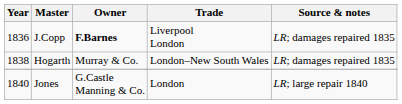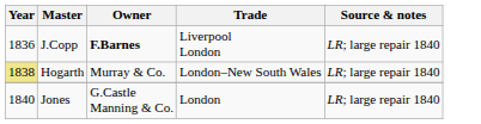 <table class=" wikitable">
 <tr>
 <th>Year</th>
 <th>Master</th>
 <th>Owner</th>
 <th>Trade</th>
 <th>Source & notes</th>
 </tr>
 <tr>
 <td>1836</td>
 <td>J.Copp</td>
 <td><strong>F.Barnes</strong></td>
 <td>Liverpool<br>London</td>
-<td><em>LR</em>;  damages repaired 1835</td>
+<td><em>LR</em>; large repair 1840</td>
 </tr>
 <tr>
-<td>1838</td>
+<td style="background: khaki;">1838</td>
 <td>Hogarth</td>
 <td>Murray & Co.</td>
 <td>London–New South Wales</td>
-<td><em>LR</em>;  damages repaired 1835</td>
+<td><em>LR</em>; large repair 1840</td>
 </tr>
 <tr>
 </tr>
 <tr>
 <td>1840</td>
 <td>Jones</td>
 <td>G.Castle<br>Manning & Co.</td>
 <td>London</td>
 <td><em>LR</em>; large repair 1840</td>
 </tr>
 </table>
